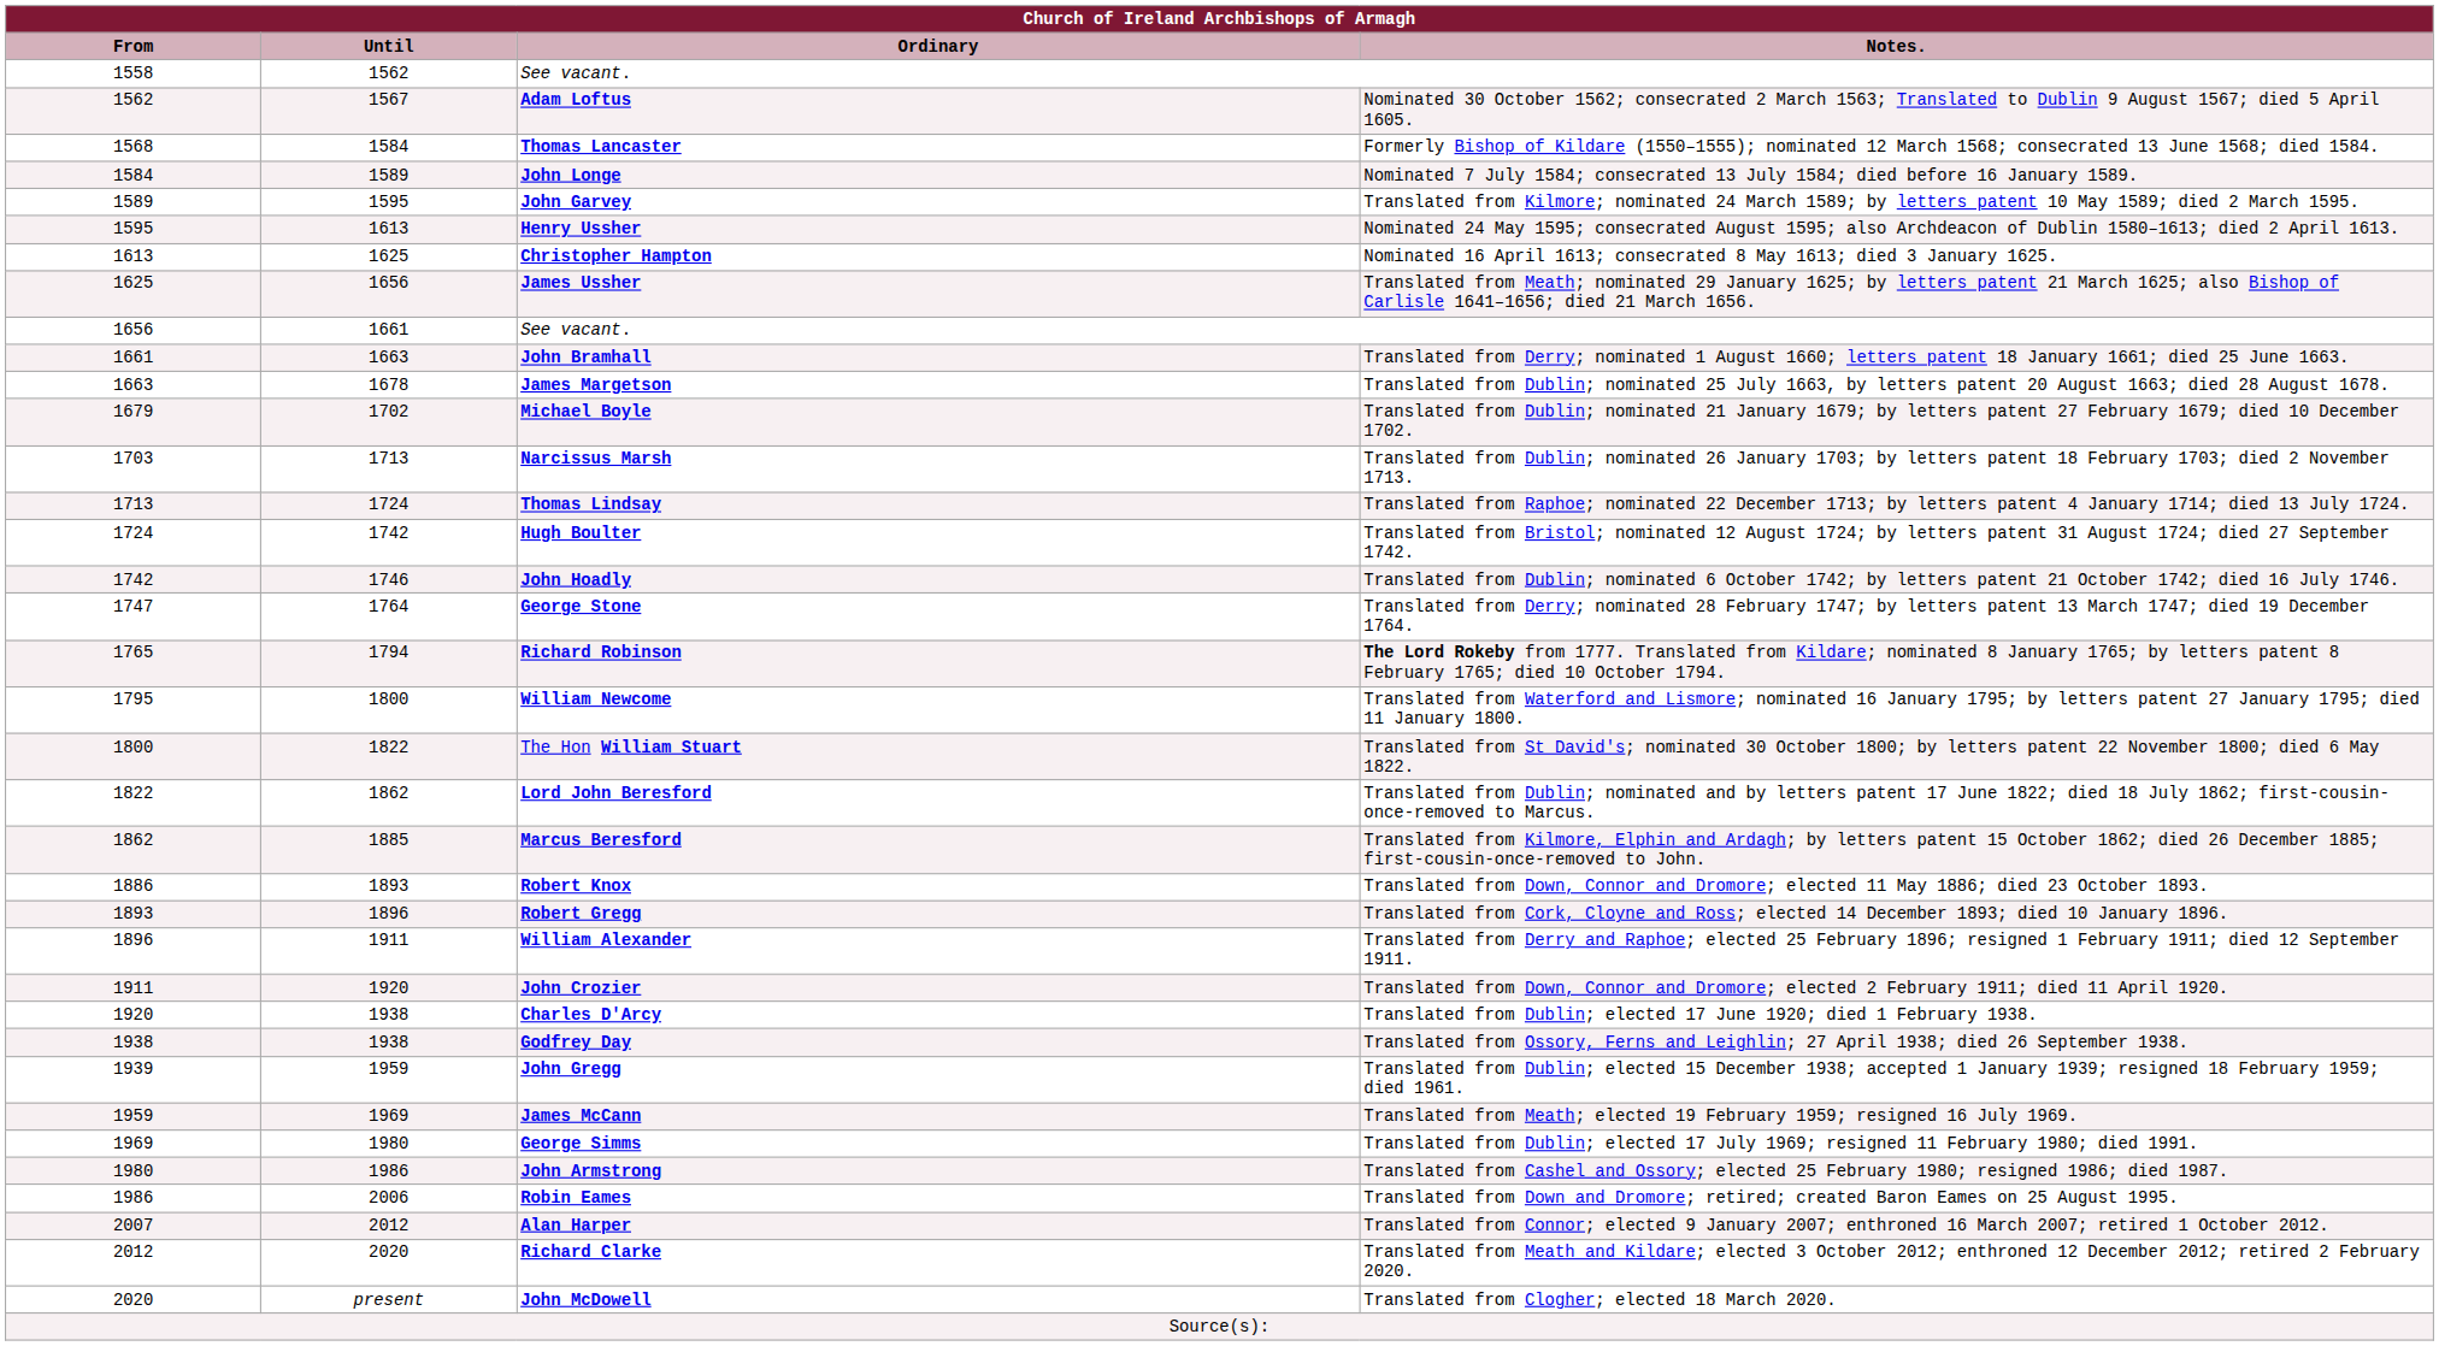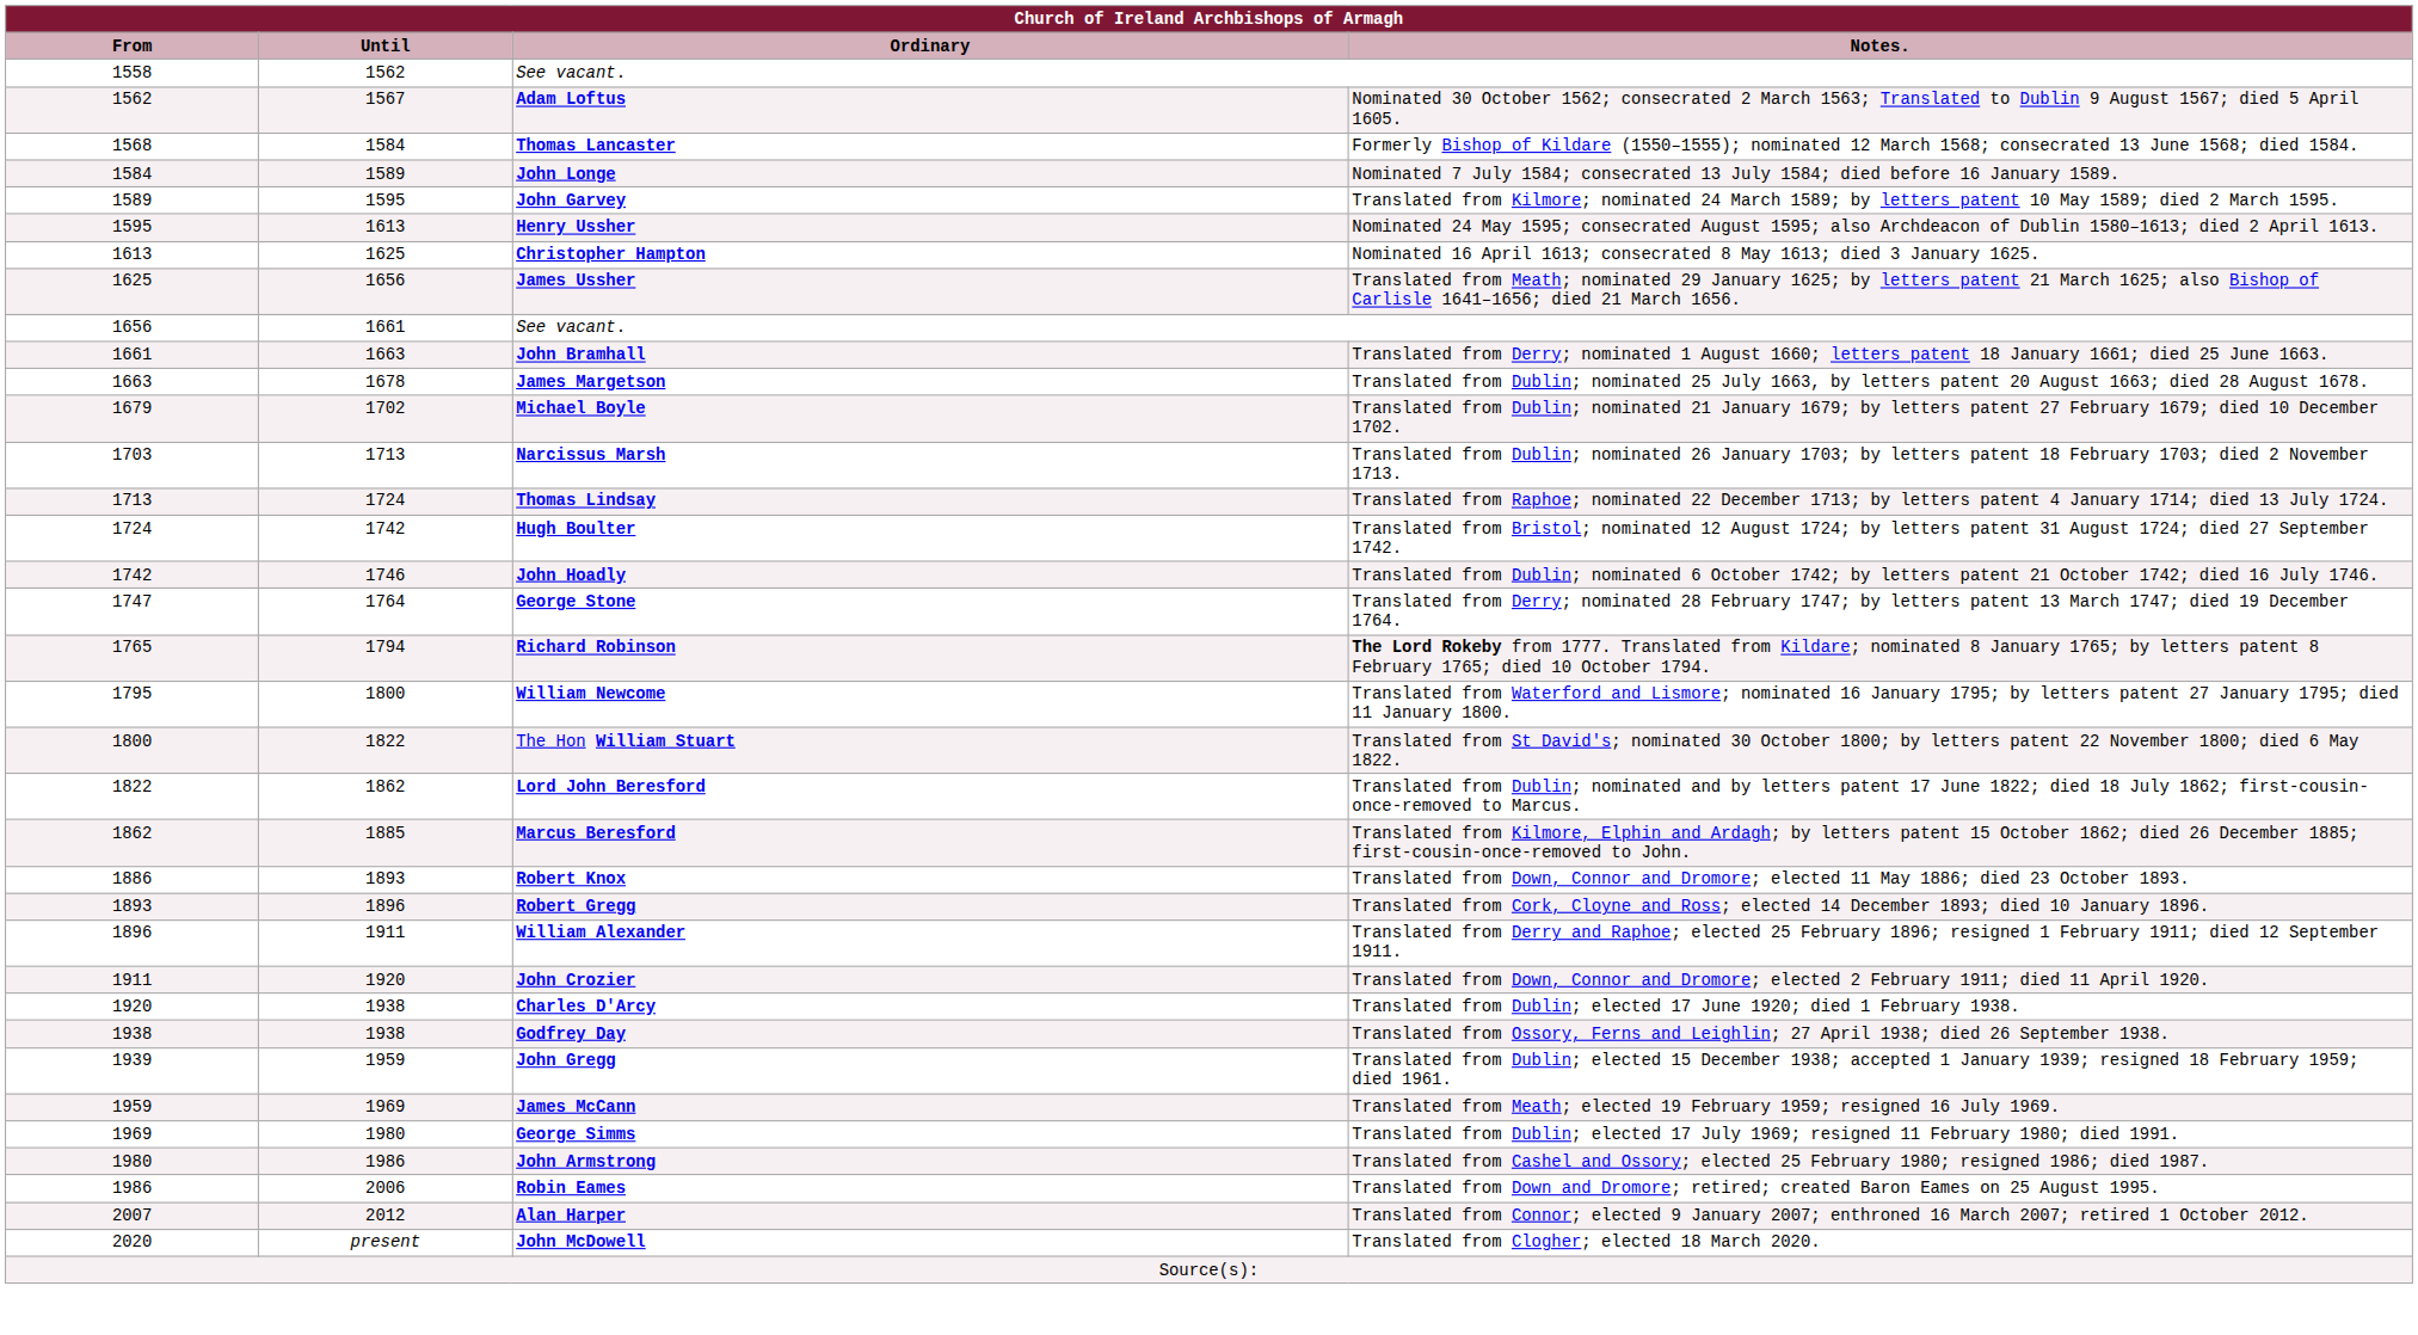 <table class="wikitable" style="width:95%;" border="1" cellpadding="2">
 <tr>
 <th colspan="4" style="background:#7f1734; color:white;">Church of Ireland Archbishops of Armagh</th>
 </tr>
 <tr>
 <th style="background:#d4b1bb; width:10%;">From</th>
 <th style="background:#d4b1bb; width:10%;">Until</th>
 <th style="background:#d4b1bb; width:33%;">Ordinary</th>
 <th style="background:#d4b1bb; width:42%;">Notes.</th>
 </tr>
 <tr style="vertical-align:top; background:white;">
 <td style="text-align: center;">1558</td>
 <td style="text-align: center;">1562</td>
 <td colspan=2><em>See vacant</em>.</td>
 </tr>
 <tr style="vertical-align:top; background:#f7f0f2;">
 <td style="text-align: center;">1562</td>
 <td style="text-align: center;">1567</td>
 <td> <strong><a href='#'>Adam Loftus</a></strong></td>
 <td>Nominated 30 October 1562; consecrated 2 March 1563; <a href='#'>Translated</a> to <a href='#'>Dublin</a> 9 August 1567; died 5 April 1605.</td>
 </tr>
 <tr style="vertical-align:top; background:white;">
 <td style="text-align: center;">1568</td>
 <td style="text-align: center;">1584</td>
 <td> <strong><a href='#'>Thomas Lancaster</a></strong></td>
 <td>Formerly <a href='#'>Bishop of Kildare</a> (1550–1555); nominated 12 March 1568; consecrated 13 June 1568; died 1584.</td>
 </tr>
 <tr style="vertical-align:top; background:#f7f0f2;">
 <td style="text-align: center;">1584</td>
 <td style="text-align: center;">1589</td>
 <td> <strong><a href='#'>John Longe</a></strong></td>
 <td>Nominated 7 July 1584; consecrated 13 July 1584; died before 16 January 1589.</td>
 </tr>
 <tr style="vertical-align:top; background:white;">
 <td style="text-align: center;">1589</td>
 <td style="text-align: center;">1595</td>
 <td> <strong><a href='#'>John Garvey</a></strong></td>
 <td>Translated from <a href='#'>Kilmore</a>; nominated 24 March 1589; by <a href='#'>letters patent</a> 10 May 1589; died 2 March 1595.</td>
 </tr>
 <tr style="vertical-align:top; background:#f7f0f2;">
 <td style="text-align: center;">1595</td>
 <td style="text-align: center;">1613</td>
 <td> <strong><a href='#'>Henry Ussher</a></strong></td>
 <td>Nominated 24 May 1595; consecrated August 1595; also Archdeacon of Dublin 1580–1613; died 2 April 1613.</td>
 </tr>
 <tr style="vertical-align:top; background:white;">
 <td style="text-align: center;">1613</td>
 <td style="text-align: center;">1625</td>
 <td> <strong><a href='#'>Christopher Hampton</a></strong></td>
 <td>Nominated 16 April 1613; consecrated 8 May 1613; died 3 January 1625.</td>
 </tr>
 <tr style="vertical-align:top; background:#f7f0f2;">
 <td style="text-align: center;">1625</td>
 <td style="text-align: center;">1656</td>
 <td> <strong><a href='#'>James Ussher</a></strong></td>
 <td>Translated from <a href='#'>Meath</a>; nominated 29 January 1625; by <a href='#'>letters patent</a> 21 March 1625; also <a href='#'>Bishop of Carlisle</a> 1641–1656; died 21 March 1656.</td>
 </tr>
 <tr style="vertical-align:top; background:white;">
 <td style="text-align: center;">1656</td>
 <td style="text-align: center;">1661</td>
 <td colspan=2><em>See vacant</em>.</td>
 </tr>
 <tr style="vertical-align:top; background:#f7f0f2;">
 <td style="text-align: center;">1661</td>
 <td style="text-align: center;">1663</td>
 <td> <strong><a href='#'>John Bramhall</a></strong></td>
 <td>Translated from <a href='#'>Derry</a>; nominated 1 August 1660; <a href='#'>letters patent</a> 18 January 1661; died 25 June 1663.</td>
 </tr>
 <tr style="vertical-align:top; background:white;">
 <td style="text-align: center;">1663</td>
 <td style="text-align: center;">1678</td>
 <td> <strong><a href='#'>James Margetson</a></strong></td>
 <td>Translated from <a href='#'>Dublin</a>; nominated 25 July 1663, by letters patent 20 August 1663; died 28 August 1678.</td>
 </tr>
 <tr style="vertical-align:top; background:#f7f0f2;">
 <td style="text-align: center;">1679</td>
 <td style="text-align: center;">1702</td>
 <td> <strong><a href='#'>Michael Boyle</a></strong></td>
 <td>Translated from <a href='#'>Dublin</a>; nominated 21 January 1679; by letters patent 27 February 1679; died 10 December 1702.</td>
 </tr>
 <tr style="vertical-align:top; background:white;">
 <td style="text-align: center;">1703</td>
 <td style="text-align: center;">1713</td>
 <td> <strong><a href='#'>Narcissus Marsh</a></strong></td>
 <td>Translated from <a href='#'>Dublin</a>; nominated 26 January 1703; by letters patent 18 February 1703; died 2 November 1713.</td>
 </tr>
 <tr style="vertical-align:top; background:#f7f0f2;">
 <td style="text-align: center;">1713</td>
 <td style="text-align: center;">1724</td>
 <td> <strong><a href='#'>Thomas Lindsay</a></strong></td>
 <td>Translated from <a href='#'>Raphoe</a>; nominated 22 December 1713; by letters patent 4 January 1714; died 13 July 1724.</td>
 </tr>
 <tr style="vertical-align:top; background:white;">
 <td style="text-align: center;">1724</td>
 <td style="text-align: center;">1742</td>
 <td> <strong><a href='#'>Hugh Boulter</a></strong></td>
 <td>Translated from <a href='#'>Bristol</a>; nominated 12 August 1724; by letters patent 31 August 1724; died 27 September 1742.</td>
 </tr>
 <tr style="vertical-align:top; background:#f7f0f2;">
 <td style="text-align: center;">1742</td>
 <td style="text-align: center;">1746</td>
 <td> <strong><a href='#'>John Hoadly</a></strong></td>
 <td>Translated from <a href='#'>Dublin</a>; nominated 6 October 1742; by letters patent 21 October 1742; died 16 July 1746.</td>
 </tr>
 <tr style="vertical-align:top; background:white;">
 <td style="text-align: center;">1747</td>
 <td style="text-align: center;">1764</td>
 <td> <strong><a href='#'>George Stone</a></strong></td>
 <td>Translated from <a href='#'>Derry</a>; nominated 28 February 1747; by letters patent 13 March 1747; died 19 December 1764.</td>
 </tr>
 <tr style="vertical-align:top; background:#f7f0f2;">
 <td style="text-align: center;">1765</td>
 <td style="text-align: center;">1794</td>
 <td> <strong><a href='#'>Richard Robinson</a></strong></td>
 <td><strong>The Lord Rokeby</strong> from 1777. Translated from <a href='#'>Kildare</a>; nominated 8 January 1765; by letters patent 8 February 1765; died 10 October 1794.</td>
 </tr>
 <tr style="vertical-align:top; background:white;">
 <td style="text-align: center;">1795</td>
 <td style="text-align: center;">1800</td>
 <td> <strong><a href='#'>William Newcome</a></strong></td>
 <td>Translated from <a href='#'>Waterford and Lismore</a>; nominated 16 January 1795; by letters patent 27 January 1795; died 11 January 1800.</td>
 </tr>
 <tr style="vertical-align:top; background:#f7f0f2;">
 <td style="text-align: center;">1800</td>
 <td style="text-align: center;">1822</td>
 <td> <a href='#'>The Hon</a> <strong><a href='#'>William Stuart</a></strong></td>
 <td>Translated from <a href='#'>St David's</a>; nominated 30 October 1800; by letters patent 22 November 1800; died 6 May 1822.</td>
 </tr>
 <tr style="vertical-align:top; background:white;">
 <td style="text-align: center;">1822</td>
 <td style="text-align: center;">1862</td>
 <td> <strong><a href='#'>Lord John Beresford</a></strong></td>
 <td>Translated from <a href='#'>Dublin</a>; nominated and by letters patent 17 June 1822; died 18 July 1862; first-cousin-once-removed to Marcus.</td>
 </tr>
 <tr style="vertical-align:top; background:#f7f0f2;">
 <td style="text-align: center;">1862</td>
 <td style="text-align: center;">1885</td>
 <td> <strong><a href='#'>Marcus Beresford</a></strong></td>
 <td>Translated from <a href='#'>Kilmore, Elphin and Ardagh</a>; by letters patent 15 October 1862; died 26 December 1885; first-cousin-once-removed to John.</td>
 </tr>
 <tr style="vertical-align:top; background:white;">
 <td style="text-align: center;">1886</td>
 <td style="text-align: center;">1893</td>
 <td> <strong><a href='#'>Robert Knox</a></strong></td>
 <td>Translated from <a href='#'>Down, Connor and Dromore</a>; elected 11 May 1886; died 23 October 1893.</td>
 </tr>
 <tr style="vertical-align:top; background:#f7f0f2;">
 <td style="text-align: center;">1893</td>
 <td style="text-align: center;">1896</td>
 <td> <strong><a href='#'>Robert Gregg</a></strong></td>
 <td>Translated from <a href='#'>Cork, Cloyne and Ross</a>; elected 14 December 1893; died 10 January 1896.</td>
 </tr>
 <tr style="vertical-align:top; background:white;">
 <td style="text-align: center;">1896</td>
 <td style="text-align: center;">1911</td>
 <td> <strong><a href='#'>William Alexander</a></strong></td>
 <td>Translated from <a href='#'>Derry and Raphoe</a>; elected 25 February 1896; resigned 1 February 1911; died 12 September 1911.</td>
 </tr>
 <tr style="vertical-align:top; background:#f7f0f2;">
 <td style="text-align: center;">1911</td>
 <td style="text-align: center;">1920</td>
 <td> <strong><a href='#'>John Crozier</a></strong></td>
 <td>Translated from <a href='#'>Down, Connor and Dromore</a>; elected 2 February 1911; died 11 April 1920.</td>
 </tr>
 <tr style="vertical-align:top; background:white;">
 <td style="text-align: center;">1920</td>
 <td style="text-align: center;">1938</td>
 <td> <strong><a href='#'>Charles D'Arcy</a></strong></td>
 <td>Translated from <a href='#'>Dublin</a>; elected 17 June 1920; died 1 February 1938.</td>
 </tr>
 <tr style="vertical-align:top; background:#f7f0f2;">
 <td style="text-align: center;">1938</td>
 <td style="text-align: center;">1938</td>
 <td> <strong><a href='#'>Godfrey Day</a></strong></td>
 <td>Translated from <a href='#'>Ossory, Ferns and Leighlin</a>; 27 April 1938; died 26 September 1938.</td>
 </tr>
 <tr style="vertical-align:top; background:white;">
 <td style="text-align: center;">1939</td>
 <td style="text-align: center;">1959</td>
 <td> <strong><a href='#'>John Gregg</a></strong></td>
 <td>Translated from <a href='#'>Dublin</a>; elected 15 December 1938; accepted 1 January 1939; resigned 18 February 1959; died 1961.</td>
 </tr>
 <tr style="vertical-align:top; background:#f7f0f2;">
 <td style="text-align: center;">1959</td>
 <td style="text-align: center;">1969</td>
 <td> <strong><a href='#'>James McCann</a></strong></td>
 <td>Translated from <a href='#'>Meath</a>; elected 19 February 1959; resigned 16 July 1969.</td>
 </tr>
 <tr style="vertical-align:top; background:white;">
 <td style="text-align: center;">1969</td>
 <td style="text-align: center;">1980</td>
 <td> <strong><a href='#'>George Simms</a></strong></td>
 <td>Translated from <a href='#'>Dublin</a>; elected 17 July 1969; resigned 11 February 1980; died 1991.</td>
 </tr>
 <tr style="vertical-align:top; background:#f7f0f2;">
 <td style="text-align: center;">1980</td>
 <td style="text-align: center;">1986</td>
 <td> <strong><a href='#'>John Armstrong</a></strong></td>
 <td>Translated from <a href='#'>Cashel and Ossory</a>; elected 25 February 1980; resigned 1986; died 1987.</td>
 </tr>
 <tr style="vertical-align:top; background:white;">
 <td style="text-align: center;">1986</td>
 <td style="text-align: center;">2006</td>
 <td> <strong><a href='#'>Robin Eames</a></strong></td>
 <td>Translated from <a href='#'>Down and Dromore</a>; retired; created Baron Eames on 25 August 1995.</td>
 </tr>
 <tr style="vertical-align:top; background:#f7f0f2;">
 <td style="text-align: center;">2007</td>
 <td style="text-align: center;">2012</td>
 <td> <strong><a href='#'>Alan Harper</a></strong></td>
 <td>Translated from <a href='#'>Connor</a>; elected 9 January 2007; enthroned 16 March 2007; retired 1 October 2012.</td>
 </tr>
 <tr style="vertical-align:top; background:white;">
-<td style="text-align: center;">2012</td>
-<td style="text-align: center;">2020</td>
-<td> <strong><a href='#'>Richard Clarke</a></strong></td>
-<td>Translated from <a href='#'>Meath and Kildare</a>; elected 3 October 2012; enthroned 12 December 2012; retired 2 February 2020.</td>
-</tr>
-<tr style="vertical-align:top; background:white;">
 <td style="text-align: center;">2020</td>
 <td style="text-align: center;"><em>present</em></td>
 <td> <strong><a href='#'>John McDowell</a></strong></td>
 <td>Translated from <a href='#'>Clogher</a>; elected 18 March 2020.</td>
 </tr>
 <tr style="vertical-align:top; background:#f7f0f2;">
 <td colspan="4" style="text-align: center;">Source(s):</td>
 </tr>
 </table>
